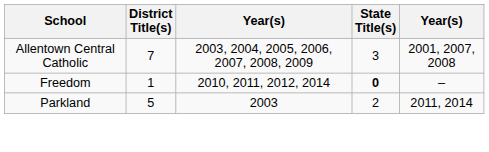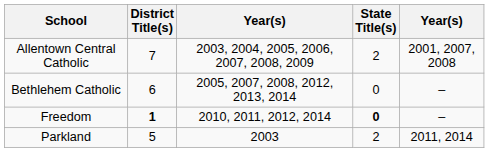 <table class="wikitable" style="text-align:center">
 <tr>
 <th>School</th>
 <th>District<br>Title(s)</th>
 <th>Year(s)</th>
 <th>State<br>Title(s)</th>
 <th>Year(s)</th>
 </tr>
 <tr>
 <td>Allentown Central Catholic</td>
 <td>7</td>
 <td>2003, 2004, 2005, 2006, 2007, 2008, 2009</td>
-<td>3</td>
+<td>2</td>
 <td>2001, 2007, 2008</td>
 </tr>
 <tr>
+<td>Bethlehem Catholic</td>
+<td>6</td>
+<td>2005, 2007, 2008, 2012, 2013, 2014</td>
+<td>0</td>
+<td>–</td>
+</tr>
+<tr>
 <td>Freedom</td>
-<td>1</td>
+<td><strong>1</strong></td>
 <td>2010, 2011, 2012, 2014</td>
 <td><strong>0</strong></td>
 <td>–</td>
 </tr>
 <tr>
 <td>Parkland</td>
 <td>5</td>
 <td>2003</td>
 <td>2</td>
 <td>2011, 2014</td>
 </tr>
 </table>
